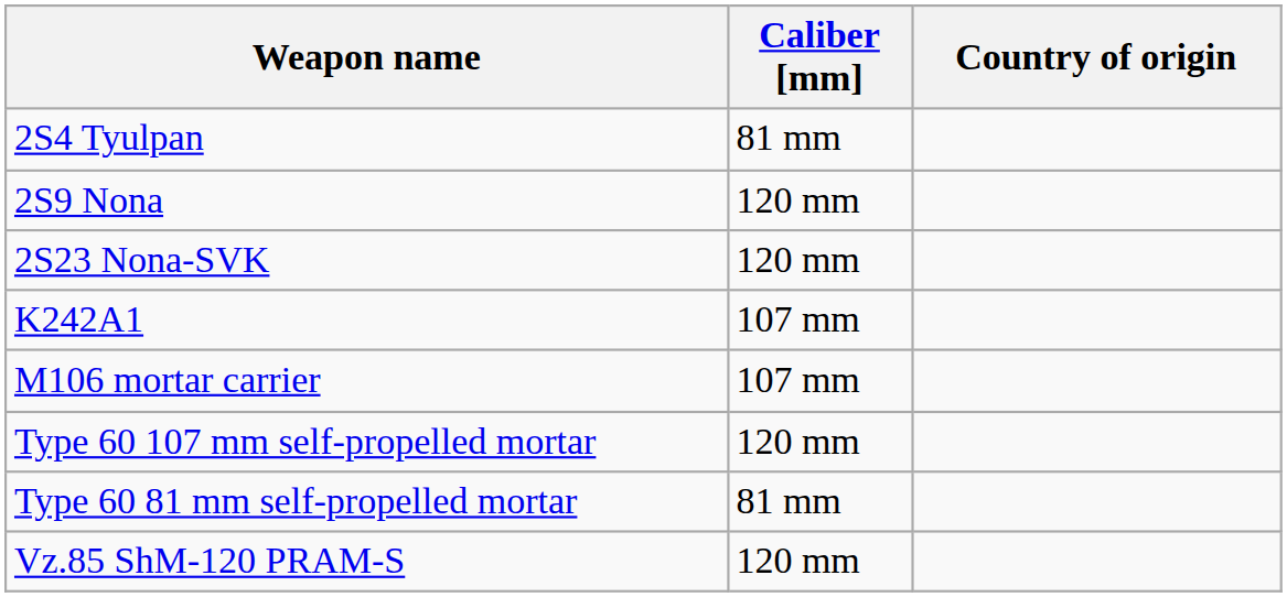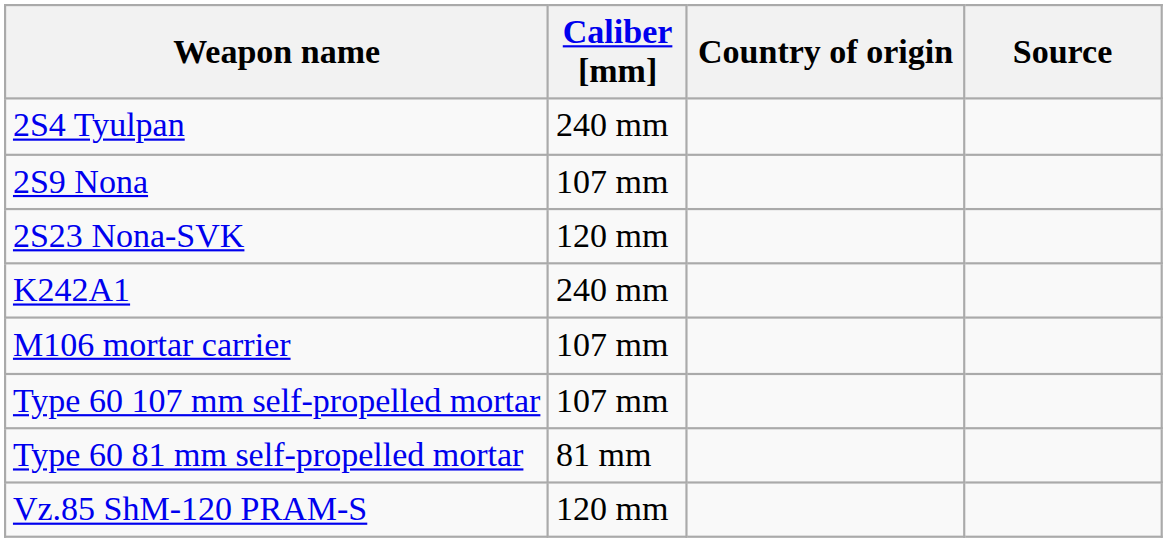 <table class="wikitable sortable" style="font-size:98%;">
 <tr>
 <th width="47%">Weapon name</th>
 <th width="12%"><strong><a href='#'>Caliber</a><br>[mm]</strong></th>
 <th width="24%">Country of origin</th>
+<th>Source</th>
 </tr>
 <tr>
 <td><a href='#'>2S4 Tyulpan</a></td>
-<td>81 mm</td>
+<td>240 mm</td>
+<td></td>
 <td></td>
 </tr>
 <tr>
 <td><a href='#'>2S9 Nona</a></td>
-<td>120 mm</td>
+<td>107 mm</td>
+<td></td>
 <td></td>
 </tr>
 <tr>
 <td><a href='#'>2S23 Nona-SVK</a></td>
 <td>120 mm</td>
 <td></td>
+<td></td>
 </tr>
 <tr>
 <td><a href='#'>K242A1</a></td>
-<td>107 mm</td>
+<td>240 mm</td>
+<td></td>
 <td></td>
 </tr>
 <tr>
 <td><a href='#'>M106 mortar carrier</a></td>
 <td>107 mm</td>
 <td></td>
+<td></td>
 </tr>
 <tr>
 <td><a href='#'>Type 60 107 mm self-propelled mortar</a></td>
-<td>120 mm</td>
+<td>107 mm</td>
+<td></td>
 <td></td>
 </tr>
 <tr>
 <td><a href='#'>Type 60 81 mm self-propelled mortar</a></td>
 <td>81 mm</td>
 <td></td>
+<td></td>
 </tr>
 <tr>
 <td><a href='#'>Vz.85 ShM-120 PRAM-S</a></td>
 <td>120 mm</td>
 <td></td>
+<td></td>
 </tr>
 </table>
